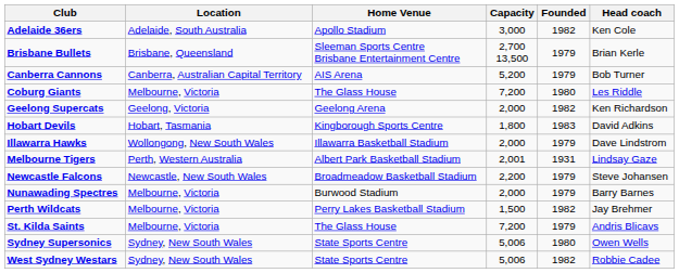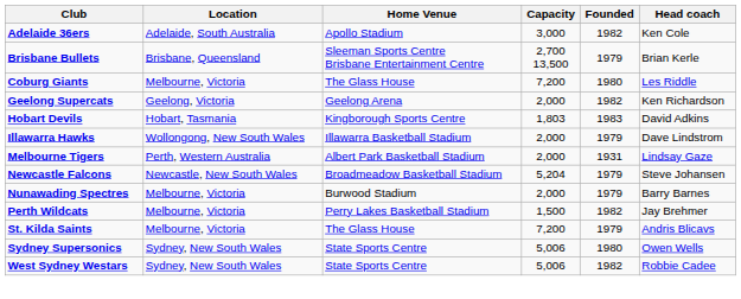 <table class="wikitable sortable" style="width:80%; text-align:left">
 <tr>
 <th>Club</th>
 <th>Location</th>
 <th>Home Venue</th>
 <th>Capacity</th>
 <th>Founded</th>
 <th>Head coach</th>
 </tr>
 <tr>
 <td><strong><a href='#'>Adelaide 36ers</a></strong></td>
 <td> <a href='#'>Adelaide</a>, <a href='#'>South Australia</a></td>
 <td><a href='#'>Apollo Stadium</a></td>
 <td align=center>3,000</td>
 <td align=center>1982</td>
 <td> Ken Cole</td>
 </tr>
 <tr>
 <td><strong><a href='#'>Brisbane Bullets</a></strong></td>
 <td> <a href='#'>Brisbane</a>, <a href='#'>Queensland</a></td>
 <td><a href='#'>Sleeman Sports Centre</a><br><a href='#'>Brisbane Entertainment Centre</a></td>
 <td align=center>2,700<br>13,500</td>
 <td align=center>1979</td>
 <td> Brian Kerle</td>
 </tr>
 <tr>
-<td><strong><a href='#'>Canberra Cannons</a></strong></td>
-<td> <a href='#'>Canberra</a>, <a href='#'>Australian Capital Territory</a></td>
-<td><a href='#'>AIS Arena</a></td>
-<td align=center>5,200</td>
-<td align=center>1979</td>
-<td> Bob Turner</td>
-</tr>
-<tr>
 <td><strong><a href='#'>Coburg Giants</a></strong></td>
 <td> <a href='#'>Melbourne</a>, <a href='#'>Victoria</a></td>
 <td><a href='#'>The Glass House</a></td>
 <td align=center>7,200</td>
 <td align=center>1980</td>
 <td> <a href='#'>Les Riddle</a></td>
 </tr>
 <tr>
 <td><strong><a href='#'>Geelong Supercats</a></strong></td>
 <td> <a href='#'>Geelong</a>, <a href='#'>Victoria</a></td>
 <td><a href='#'>Geelong Arena</a></td>
 <td align=center>2,000</td>
 <td align=center>1982</td>
 <td> Ken Richardson</td>
 </tr>
 <tr>
 <td><strong><a href='#'>Hobart Devils</a></strong></td>
 <td> <a href='#'>Hobart</a>, <a href='#'>Tasmania</a></td>
 <td><a href='#'>Kingborough Sports Centre</a></td>
-<td align=center>1,800</td>
+<td align=center>1,803</td>
 <td align=center>1983</td>
 <td> David Adkins</td>
 </tr>
 <tr>
 <td><strong><a href='#'>Illawarra Hawks</a></strong></td>
 <td> <a href='#'>Wollongong</a>, <a href='#'>New South Wales</a></td>
 <td><a href='#'>Illawarra Basketball Stadium</a></td>
 <td align=center>2,000</td>
 <td align=center>1979</td>
 <td> Dave Lindstrom</td>
 </tr>
 <tr>
 <td><strong><a href='#'>Melbourne Tigers</a></strong></td>
 <td> <a href='#'>Perth</a>, <a href='#'>Western Australia</a></td>
 <td><a href='#'>Albert Park Basketball Stadium</a></td>
-<td align=center>2,001</td>
+<td align=center>2,000</td>
 <td align=center>1931</td>
 <td> <a href='#'>Lindsay Gaze</a></td>
 </tr>
 <tr>
 <td><strong><a href='#'>Newcastle Falcons</a></strong></td>
 <td> <a href='#'>Newcastle</a>, <a href='#'>New South Wales</a></td>
 <td><a href='#'>Broadmeadow Basketball Stadium</a></td>
-<td align=center>2,200</td>
+<td align=center>5,204</td>
 <td align=center>1979</td>
 <td> Steve Johansen</td>
 </tr>
 <tr>
 <td><strong><a href='#'>Nunawading Spectres</a></strong></td>
 <td> <a href='#'>Melbourne</a>, <a href='#'>Victoria</a></td>
 <td>Burwood Stadium</td>
 <td align=center>2,000</td>
 <td align=center>1979</td>
 <td> Barry Barnes</td>
 </tr>
 <tr>
 <td><strong><a href='#'>Perth Wildcats</a></strong></td>
 <td> <a href='#'>Melbourne</a>, <a href='#'>Victoria</a></td>
 <td><a href='#'>Perry Lakes Basketball Stadium</a></td>
 <td align=center>1,500</td>
 <td align=center>1982</td>
 <td> Jay Brehmer</td>
 </tr>
 <tr>
 <td><strong><a href='#'>St. Kilda Saints</a></strong></td>
 <td> <a href='#'>Melbourne</a>, <a href='#'>Victoria</a></td>
 <td><a href='#'>The Glass House</a></td>
 <td align=center>7,200</td>
 <td align=center>1979</td>
 <td> <a href='#'>Andris Blicavs</a></td>
 </tr>
 <tr>
 <td><strong><a href='#'>Sydney Supersonics</a></strong></td>
 <td> <a href='#'>Sydney</a>, <a href='#'>New South Wales</a></td>
 <td><a href='#'>State Sports Centre</a></td>
 <td align=center>5,006</td>
 <td align=center>1980</td>
 <td> <a href='#'>Owen Wells</a></td>
 </tr>
 <tr>
 <td><strong><a href='#'>West Sydney Westars</a></strong></td>
 <td> <a href='#'>Sydney</a>, <a href='#'>New South Wales</a></td>
 <td><a href='#'>State Sports Centre</a></td>
 <td align=center>5,006</td>
 <td align=center>1982</td>
 <td> <a href='#'>Robbie Cadee</a></td>
 </tr>
 </table>
